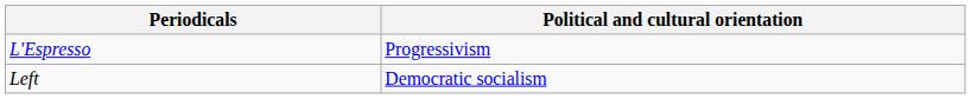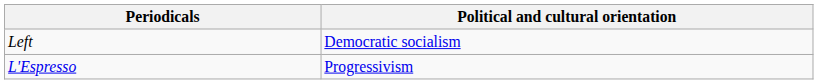 <table class="wikitable">
 <tr>
 <th width=18%>Periodicals</th>
 <th width=28%>Political and cultural orientation</th>
 </tr>
 <tr>
+<td><em>Left</em></td>
+<td><a href='#'>Democratic socialism</a></td>
+</tr>
+<tr>
 <td><em><a href='#'>L'Espresso</a></em></td>
 <td><a href='#'>Progressivism</a></td>
 </tr>
-<tr>
-<td><em>Left</em></td>
-<td><a href='#'>Democratic socialism</a></td>
-</tr>
 </table>
